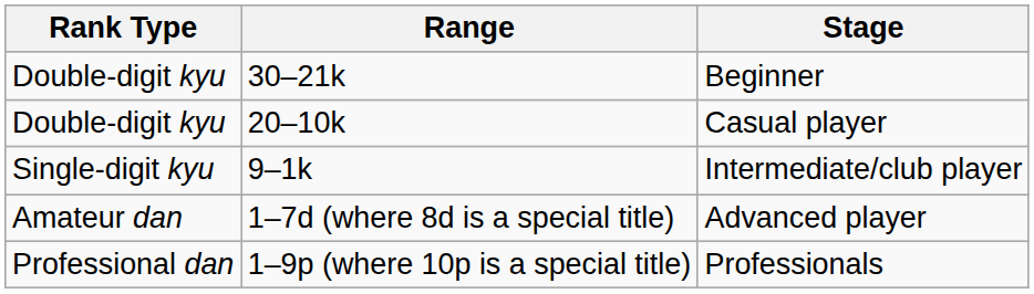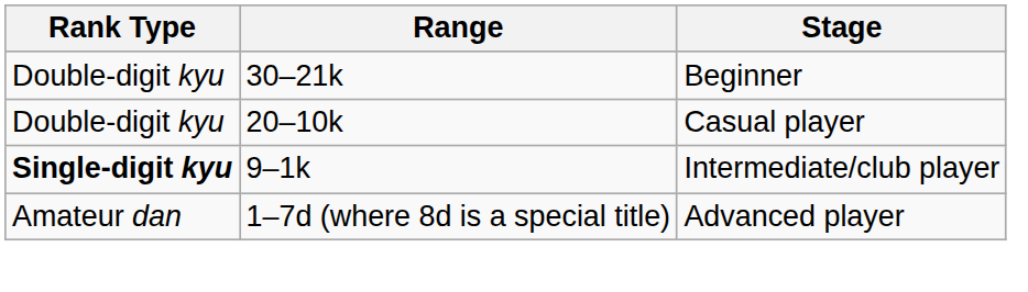 <table class="wikitable">
 <tr>
 <th>Rank Type</th>
 <th>Range</th>
 <th>Stage</th>
 </tr>
 <tr>
 <td>Double-digit <em>kyu</em></td>
 <td>30–21k</td>
 <td>Beginner</td>
 </tr>
 <tr>
 <td>Double-digit <em>kyu</em></td>
 <td>20–10k</td>
 <td>Casual player</td>
 </tr>
 <tr>
-<td>Single-digit <em>kyu</em></td>
+<td><strong>Single-digit <em>kyu</em></strong></td>
 <td>9–1k</td>
 <td>Intermediate/club player</td>
 </tr>
 <tr>
 <td>Amateur <em>dan</em></td>
 <td>1–7d (where 8d is a special title)</td>
 <td>Advanced player</td>
 </tr>
-<tr>
-<td>Professional <em>dan</em></td>
-<td>1–9p (where 10p is a special title)</td>
-<td>Professionals</td>
-</tr>
 </table>
